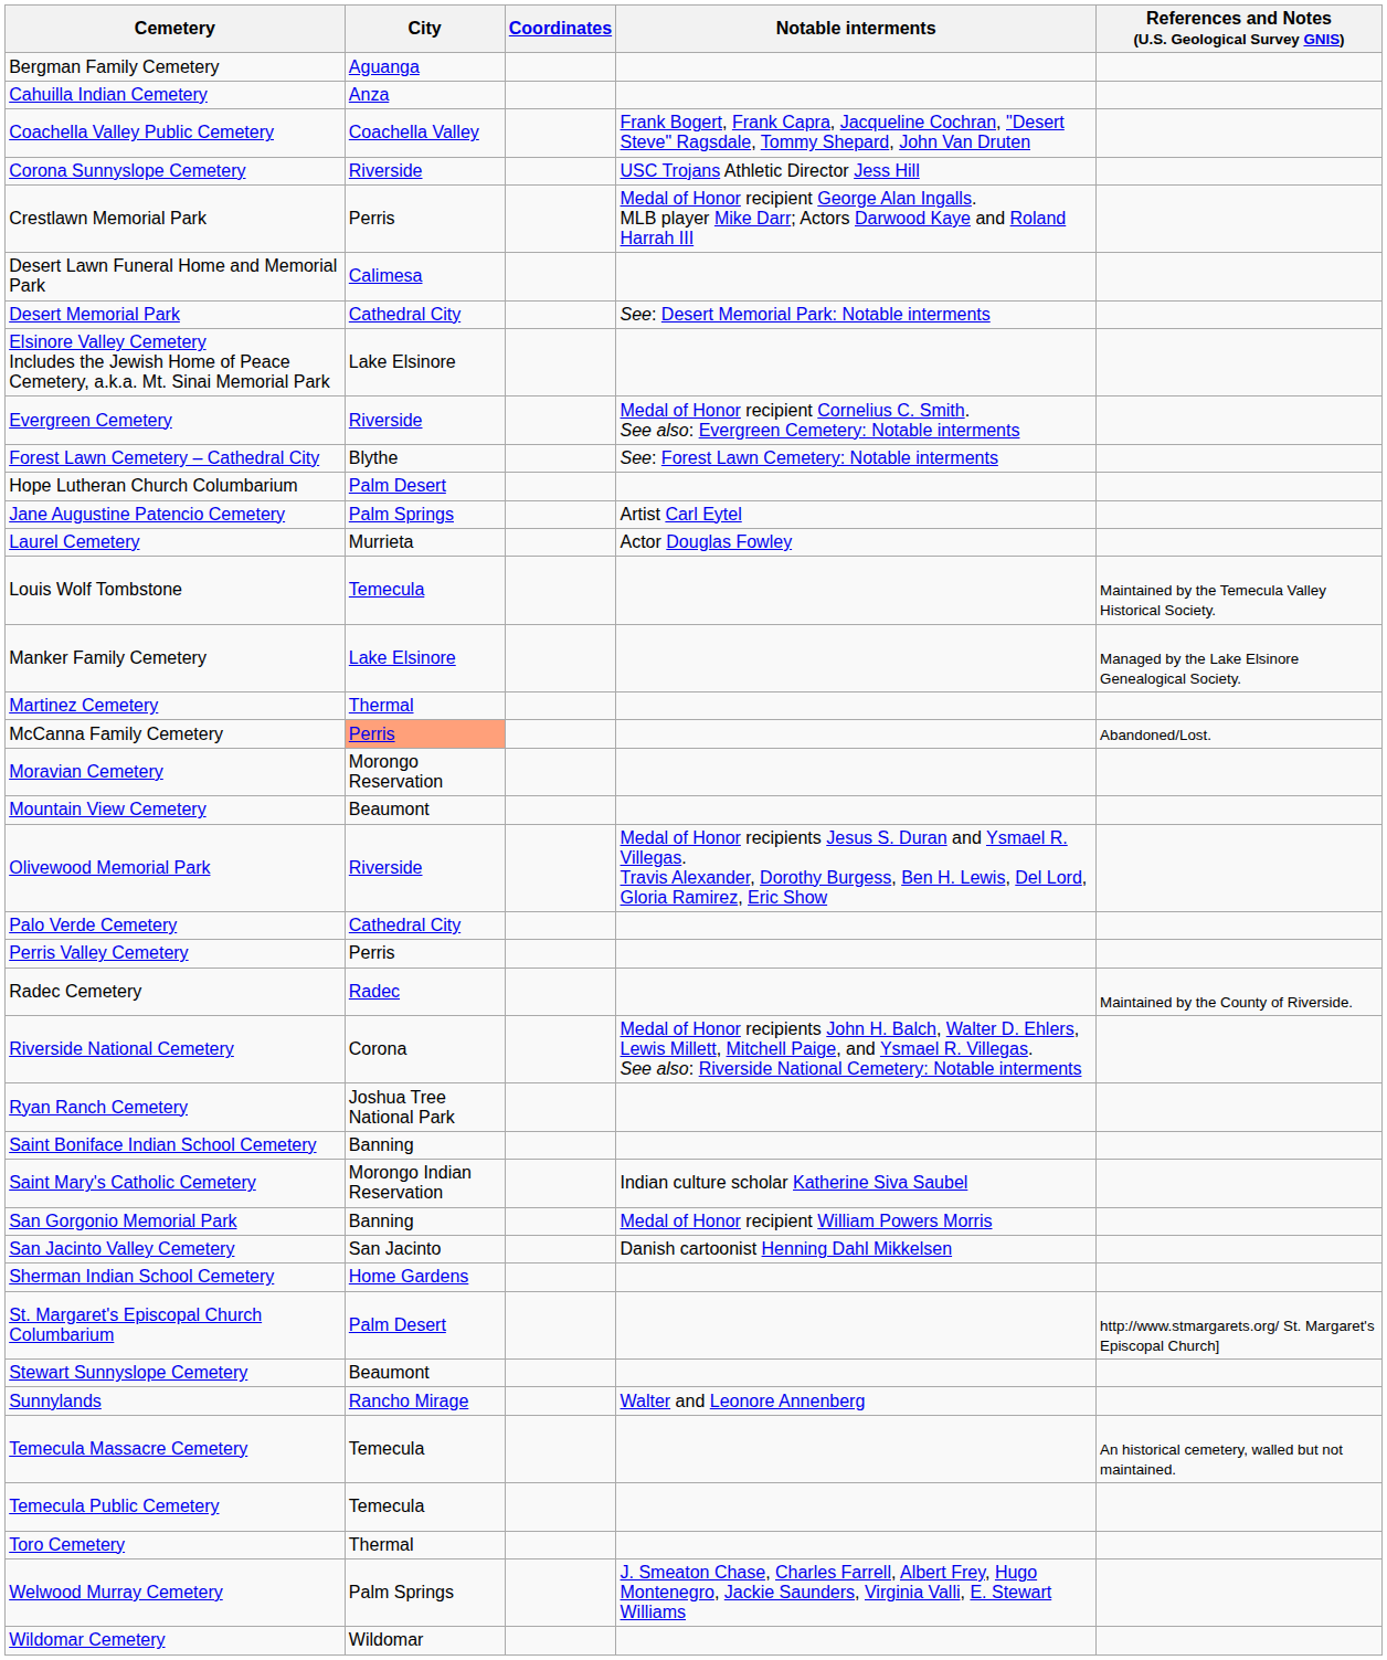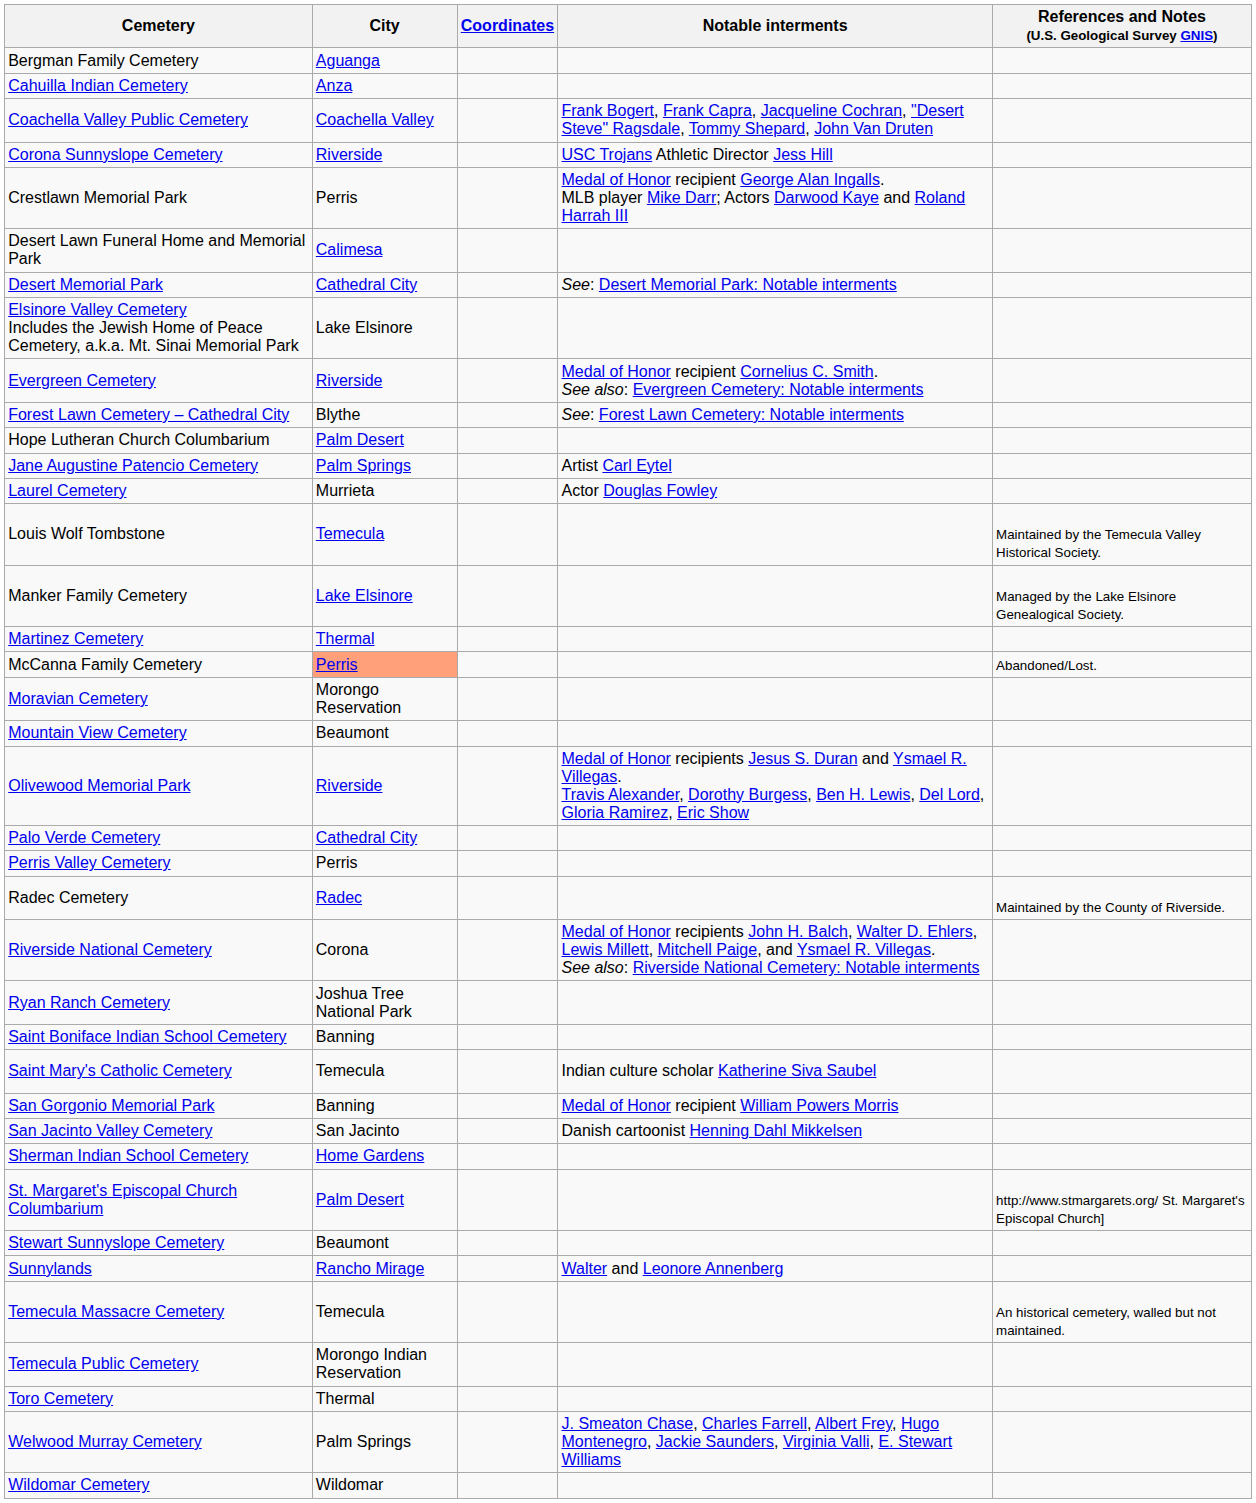 <table class="wikitable">
 <tr>
 <th>Cemetery</th>
 <th>City</th>
 <th><a href='#'>Coordinates</a></th>
 <th>Notable interments</th>
 <th>References and Notes<br><small>(U.S. Geological Survey <a href='#'>GNIS</a>)</small></th>
 </tr>
 <tr>
 <td>Bergman Family Cemetery</td>
 <td><a href='#'>Aguanga</a></td>
 <td><small></small></td>
 <td></td>
 <td><small></small></td>
 </tr>
 <tr>
 <td><a href='#'>Cahuilla Indian Cemetery</a></td>
 <td><a href='#'>Anza</a></td>
 <td><small></small></td>
 <td></td>
 <td><small></small></td>
 </tr>
 <tr>
 <td><a href='#'>Coachella Valley Public Cemetery</a></td>
 <td><a href='#'>Coachella Valley</a></td>
 <td><small></small></td>
 <td><a href='#'>Frank Bogert</a>, <a href='#'>Frank Capra</a>, <a href='#'>Jacqueline Cochran</a>, <a href='#'>"Desert Steve" Ragsdale</a>, <a href='#'>Tommy Shepard</a>, <a href='#'>John Van Druten</a></td>
 <td><small></small></td>
 </tr>
 <tr>
 <td><a href='#'>Corona Sunnyslope Cemetery</a></td>
 <td><a href='#'>Riverside</a></td>
 <td><small></small></td>
 <td><a href='#'>USC Trojans</a> Athletic Director <a href='#'>Jess Hill</a></td>
 <td><small><br></small></td>
 </tr>
 <tr>
 <td>Crestlawn Memorial Park</td>
 <td>Perris</td>
 <td><small></small></td>
 <td><a href='#'>Medal of Honor</a> recipient <a href='#'>George Alan Ingalls</a>.<br>MLB player <a href='#'>Mike Darr</a>; Actors <a href='#'>Darwood Kaye</a> and <a href='#'>Roland Harrah III</a></td>
 <td><small><br></small></td>
 </tr>
 <tr>
 <td>Desert Lawn Funeral Home and Memorial Park</td>
 <td><a href='#'>Calimesa</a></td>
 <td><small></small></td>
 <td></td>
 <td><small></small></td>
 </tr>
 <tr>
 <td><a href='#'>Desert Memorial Park</a></td>
 <td><a href='#'>Cathedral City</a></td>
 <td><small></small></td>
 <td><em>See</em>: <a href='#'>Desert Memorial Park: Notable interments</a></td>
 <td><small><br></small></td>
 </tr>
 <tr>
 <td><a href='#'>Elsinore Valley Cemetery</a><br>Includes the Jewish Home of Peace Cemetery, a.k.a. Mt. Sinai Memorial Park</td>
 <td>Lake Elsinore</td>
 <td><small></small></td>
 <td></td>
 <td><small><br></small></td>
 </tr>
 <tr>
 <td><a href='#'>Evergreen Cemetery</a></td>
 <td><a href='#'>Riverside</a></td>
 <td><small></small></td>
 <td><a href='#'>Medal of Honor</a> recipient <a href='#'>Cornelius C. Smith</a>.<br><em>See also</em>: <a href='#'>Evergreen Cemetery: Notable interments</a></td>
 <td><small></small></td>
 </tr>
 <tr>
 <td><a href='#'>Forest Lawn Cemetery – Cathedral City</a></td>
 <td>Blythe</td>
 <td><small></small></td>
 <td><em>See</em>: <a href='#'>Forest Lawn Cemetery: Notable interments</a></td>
 <td><small></small></td>
 </tr>
 <tr>
 <td>Hope Lutheran Church Columbarium</td>
 <td><a href='#'>Palm Desert</a></td>
 <td><small></small></td>
 <td></td>
 <td><small><br> </small></td>
 </tr>
 <tr>
 <td><a href='#'>Jane Augustine Patencio Cemetery</a></td>
 <td><a href='#'>Palm Springs</a></td>
 <td><small></small></td>
 <td>Artist <a href='#'>Carl Eytel</a></td>
 <td><small><br></small></td>
 </tr>
 <tr>
 <td><a href='#'>Laurel Cemetery</a></td>
 <td>Murrieta</td>
 <td><small></small></td>
 <td>Actor <a href='#'>Douglas Fowley</a></td>
 <td><small><br></small></td>
 </tr>
 <tr>
 <td>Louis Wolf Tombstone</td>
 <td><a href='#'>Temecula</a></td>
 <td><small></small></td>
 <td></td>
 <td><small><br>Maintained by the Temecula Valley Historical Society.</small></td>
 </tr>
 <tr>
 <td>Manker Family Cemetery</td>
 <td><a href='#'>Lake Elsinore</a></td>
 <td><small></small></td>
 <td></td>
 <td><small><br>Managed by the Lake Elsinore Genealogical Society.</small></td>
 </tr>
 <tr>
 <td><a href='#'>Martinez Cemetery</a></td>
 <td><a href='#'>Thermal</a></td>
 <td><small></small></td>
 <td></td>
 <td><small></small></td>
 </tr>
 <tr>
 <td>McCanna Family Cemetery</td>
 <td style="background: lightsalmon;"><a href='#'>Perris</a></td>
 <td><small></small></td>
 <td></td>
 <td><small>Abandoned/Lost.</small></td>
 </tr>
 <tr>
 <td><a href='#'>Moravian Cemetery</a></td>
 <td>Morongo Reservation</td>
 <td><small></small></td>
 <td></td>
 <td><small><br></small></td>
 </tr>
 <tr>
 <td><a href='#'>Mountain View Cemetery</a></td>
 <td>Beaumont</td>
 <td><small></small></td>
 <td></td>
 <td><small><br></small></td>
 </tr>
 <tr>
 <td><a href='#'>Olivewood Memorial Park</a></td>
 <td><a href='#'>Riverside</a></td>
 <td><small></small></td>
 <td><a href='#'>Medal of Honor</a> recipients <a href='#'>Jesus S. Duran</a> and <a href='#'>Ysmael R. Villegas</a>.<br><a href='#'>Travis Alexander</a>, <a href='#'>Dorothy Burgess</a>, <a href='#'>Ben H. Lewis</a>, <a href='#'>Del Lord</a>, <a href='#'>Gloria Ramirez</a>, <a href='#'>Eric Show</a></td>
 <td><small><br></small></td>
 </tr>
 <tr>
 <td><a href='#'>Palo Verde Cemetery</a></td>
 <td><a href='#'>Cathedral City</a></td>
 <td><small></small></td>
 <td></td>
 <td><small></small></td>
 </tr>
 <tr>
 <td><a href='#'>Perris Valley Cemetery</a></td>
 <td>Perris</td>
 <td><small></small></td>
 <td></td>
 <td><small></small></td>
 </tr>
 <tr>
 <td>Radec Cemetery</td>
 <td><a href='#'>Radec</a></td>
 <td><small></small></td>
 <td></td>
 <td><small><br>Maintained by the County of Riverside.</small></td>
 </tr>
 <tr>
 <td><a href='#'>Riverside National Cemetery</a></td>
 <td>Corona</td>
 <td><small></small></td>
 <td><a href='#'>Medal of Honor</a> recipients <a href='#'>John H. Balch</a>, <a href='#'>Walter D. Ehlers</a>, <a href='#'>Lewis Millett</a>, <a href='#'>Mitchell Paige</a>, and <a href='#'>Ysmael R. Villegas</a>.<br><em>See also</em>: <a href='#'>Riverside National Cemetery: Notable interments</a></td>
 <td><small><br></small></td>
 </tr>
 <tr>
 <td><a href='#'>Ryan Ranch Cemetery</a></td>
 <td>Joshua Tree National Park</td>
 <td><small></small></td>
 <td></td>
 <td><small></small></td>
 </tr>
 <tr>
 <td><a href='#'>Saint Boniface Indian School Cemetery</a></td>
 <td>Banning</td>
 <td><small></small></td>
 <td></td>
 <td><small></small></td>
 </tr>
 <tr>
 <td><a href='#'>Saint Mary's Catholic Cemetery</a></td>
-<td>Morongo Indian Reservation</td>
+<td>Temecula</td>
 <td><small></small></td>
 <td>Indian culture scholar <a href='#'>Katherine Siva Saubel</a></td>
 <td><small><br><br></small></td>
 </tr>
 <tr>
 <td><a href='#'>San Gorgonio Memorial Park</a></td>
 <td>Banning</td>
 <td><small></small></td>
 <td><a href='#'>Medal of Honor</a> recipient <a href='#'>William Powers Morris</a></td>
 <td><small><br></small></td>
 </tr>
 <tr>
 <td><a href='#'>San Jacinto Valley Cemetery</a></td>
 <td>San Jacinto</td>
 <td><small></small></td>
 <td>Danish cartoonist <a href='#'>Henning Dahl Mikkelsen</a></td>
 <td><small><br></small></td>
 </tr>
 <tr>
 <td><a href='#'>Sherman Indian School Cemetery</a></td>
 <td><a href='#'>Home Gardens</a></td>
 <td><small></small></td>
 <td></td>
 <td><small><br></small></td>
 </tr>
 <tr>
 <td><a href='#'>St. Margaret's Episcopal Church Columbarium</a></td>
 <td><a href='#'>Palm Desert</a></td>
 <td><small></small></td>
 <td></td>
 <td><small><br>http://www.stmargarets.org/ St. Margaret's Episcopal Church]<br></small></td>
 </tr>
 <tr>
 <td><a href='#'>Stewart Sunnyslope Cemetery</a></td>
 <td>Beaumont</td>
 <td><small></small></td>
 <td></td>
 <td><small><br></small></td>
 </tr>
 <tr>
 <td><a href='#'>Sunnylands</a></td>
 <td><a href='#'>Rancho Mirage</a></td>
 <td><small></small></td>
 <td><a href='#'>Walter</a> and <a href='#'>Leonore Annenberg</a></td>
 <td><small></small></td>
 </tr>
 <tr>
 <td><a href='#'>Temecula Massacre Cemetery</a></td>
 <td>Temecula</td>
 <td><small></small></td>
 <td></td>
 <td><small><br> An historical cemetery, walled but not maintained.</small></td>
 </tr>
 <tr>
 <td><a href='#'>Temecula Public Cemetery</a></td>
-<td>Temecula</td>
+<td>Morongo Indian Reservation</td>
 <td><small></small></td>
 <td></td>
 <td><small><br><br></small></td>
 </tr>
 <tr>
 <td><a href='#'>Toro Cemetery</a></td>
 <td>Thermal</td>
 <td><small></small></td>
 <td></td>
 <td><small></small></td>
 </tr>
 <tr>
 <td><a href='#'>Welwood Murray Cemetery</a></td>
 <td>Palm Springs</td>
 <td><small></small></td>
 <td><a href='#'>J. Smeaton Chase</a>, <a href='#'>Charles Farrell</a>, <a href='#'>Albert Frey</a>, <a href='#'>Hugo Montenegro</a>, <a href='#'>Jackie Saunders</a>, <a href='#'>Virginia Valli</a>, <a href='#'>E. Stewart Williams</a></td>
 <td><small><br><br></small></td>
 </tr>
 <tr>
 <td><a href='#'>Wildomar Cemetery</a></td>
 <td>Wildomar</td>
 <td><small></small></td>
 <td></td>
 <td><small></small></td>
 </tr>
 </table>
